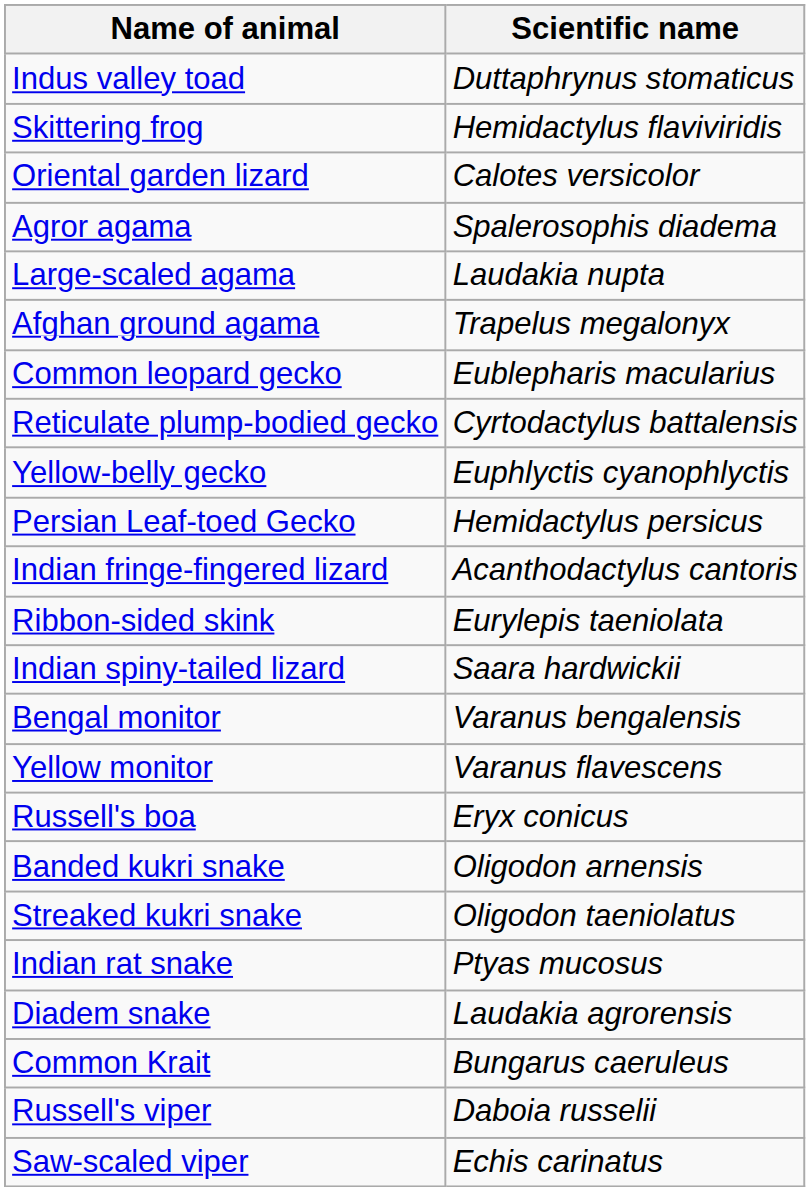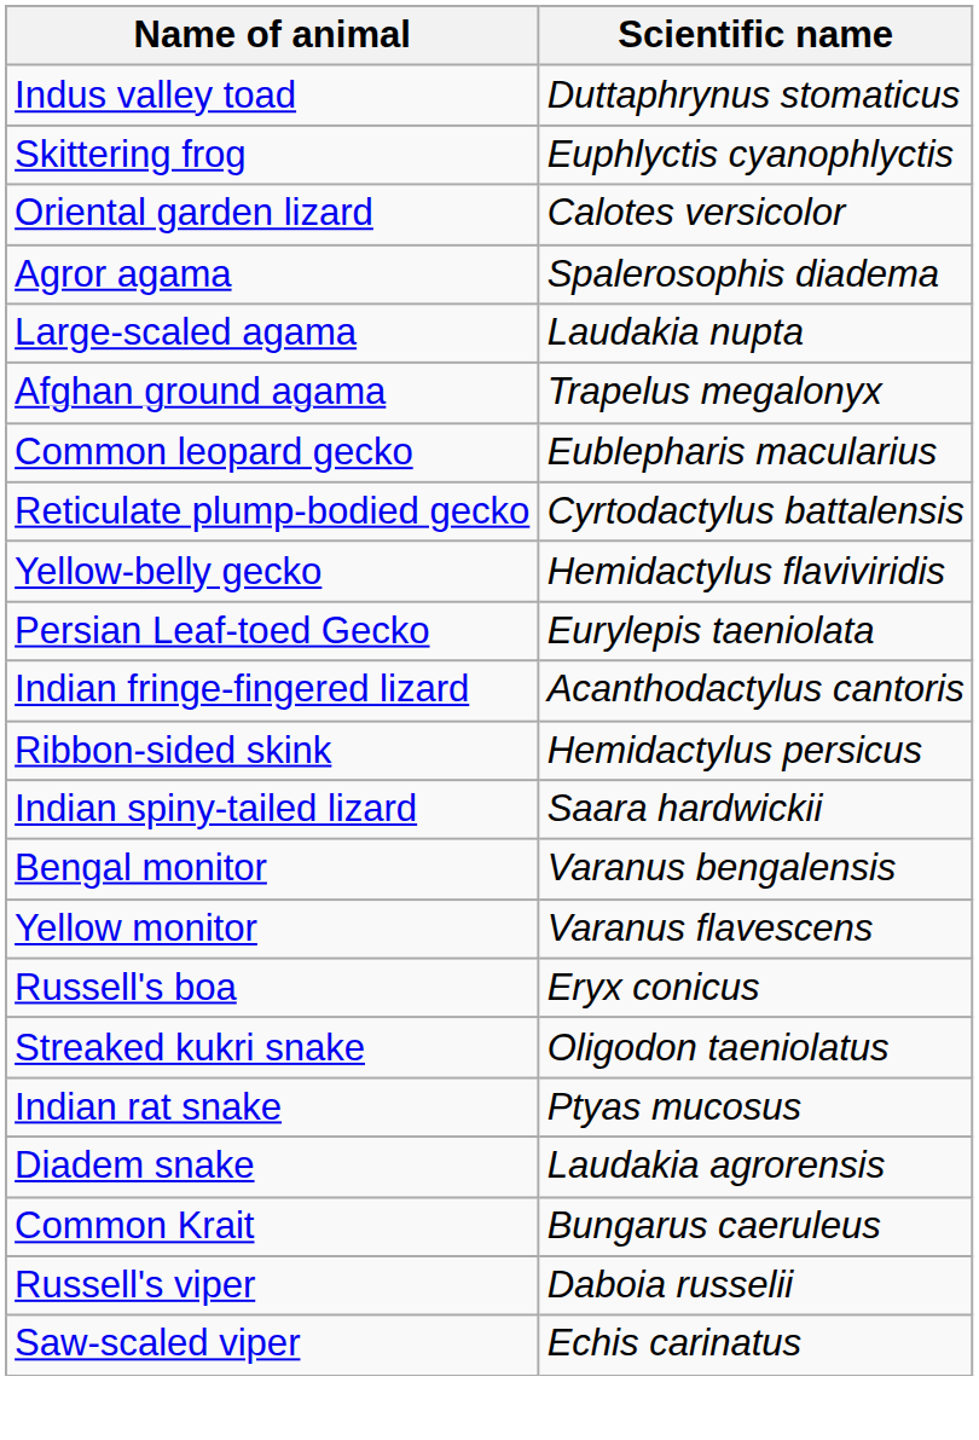 <table class="wikitable sortable">
 <tr>
 <th align=center>Name of animal</th>
 <th align=center>Scientific name</th>
 </tr>
 <tr>
 <td><a href='#'>Indus valley toad</a></td>
 <td><em>Duttaphrynus stomaticus</em></td>
 </tr>
 <tr>
 <td><a href='#'>Skittering frog</a></td>
-<td><em>Hemidactylus flaviviridis</em></td>
+<td><em>Euphlyctis cyanophlyctis</em></td>
 </tr>
 <tr>
 <td><a href='#'>Oriental garden lizard</a></td>
 <td><em>Calotes versicolor</em></td>
 </tr>
 <tr>
 <td><a href='#'>Agror agama</a></td>
 <td><em>Spalerosophis diadema</em></td>
 </tr>
 <tr>
 <td><a href='#'>Large-scaled agama</a></td>
 <td><em>Laudakia nupta</em></td>
 </tr>
 <tr>
 <td><a href='#'>Afghan ground agama</a></td>
 <td><em>Trapelus megalonyx</em></td>
 </tr>
 <tr>
 <td><a href='#'>Common leopard gecko</a></td>
 <td><em>Eublepharis macularius</em></td>
 </tr>
 <tr>
 <td><a href='#'>Reticulate plump-bodied gecko</a></td>
 <td><em>Cyrtodactylus battalensis</em></td>
 </tr>
 <tr>
 <td><a href='#'>Yellow-belly gecko</a></td>
-<td><em>Euphlyctis cyanophlyctis</em></td>
+<td><em>Hemidactylus flaviviridis</em></td>
 </tr>
 <tr>
 <td><a href='#'>Persian Leaf-toed Gecko</a></td>
-<td><em>Hemidactylus persicus</em></td>
+<td><em>Eurylepis taeniolata</em></td>
 </tr>
 <tr>
 <td><a href='#'>Indian fringe-fingered lizard</a></td>
 <td><em>Acanthodactylus cantoris</em></td>
 </tr>
 <tr>
 <td><a href='#'>Ribbon-sided skink</a></td>
-<td><em>Eurylepis taeniolata</em></td>
+<td><em>Hemidactylus persicus</em></td>
 </tr>
 <tr>
 <td><a href='#'>Indian spiny-tailed lizard</a></td>
 <td><em>Saara hardwickii</em></td>
 </tr>
 <tr>
 <td><a href='#'>Bengal monitor</a></td>
 <td><em>Varanus bengalensis</em></td>
 </tr>
 <tr>
 <td><a href='#'>Yellow monitor</a></td>
 <td><em>Varanus flavescens</em></td>
 </tr>
 <tr>
 <td><a href='#'>Russell's boa</a></td>
 <td><em>Eryx conicus</em></td>
-</tr>
-<tr>
-<td><a href='#'>Banded kukri snake</a></td>
-<td><em>Oligodon arnensis</em></td>
 </tr>
 <tr>
 <td><a href='#'>Streaked kukri snake</a></td>
 <td><em>Oligodon taeniolatus</em></td>
 </tr>
 <tr>
 <td><a href='#'>Indian rat snake</a></td>
 <td><em>Ptyas mucosus</em></td>
 </tr>
 <tr>
 <td><a href='#'>Diadem snake</a></td>
 <td><em>Laudakia agrorensis</em></td>
 </tr>
 <tr>
 <td><a href='#'>Common Krait</a></td>
 <td><em>Bungarus caeruleus</em></td>
 </tr>
 <tr>
 <td><a href='#'>Russell's viper</a></td>
 <td><em>Daboia russelii</em></td>
 </tr>
 <tr>
 <td><a href='#'>Saw-scaled viper</a></td>
 <td><em>Echis carinatus</em></td>
 </tr>
 </table>
